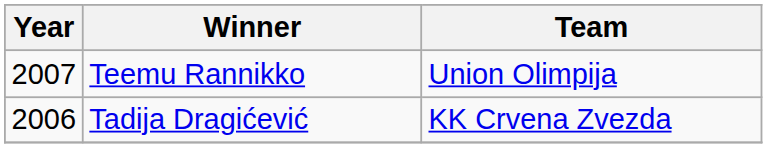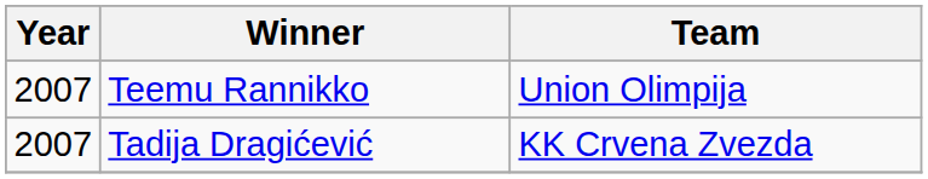 <table class="wikitable">
 <tr>
 <th>Year</th>
 <th width=180>Winner</th>
 <th width=180>Team</th>
 </tr>
 <tr>
 <td>2007</td>
 <td> <a href='#'>Teemu Rannikko</a></td>
 <td><a href='#'>Union Olimpija</a></td>
 </tr>
 <tr>
-<td>2006</td>
+<td>2007</td>
 <td> <a href='#'>Tadija Dragićević</a></td>
 <td><a href='#'>KK Crvena Zvezda</a></td>
 </tr>
 <tr>
 </tr>
 </table>
